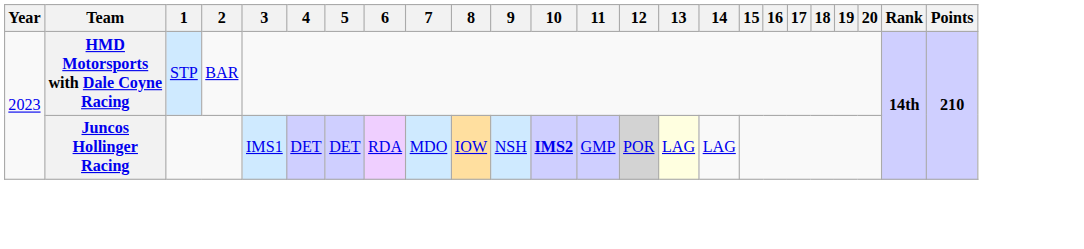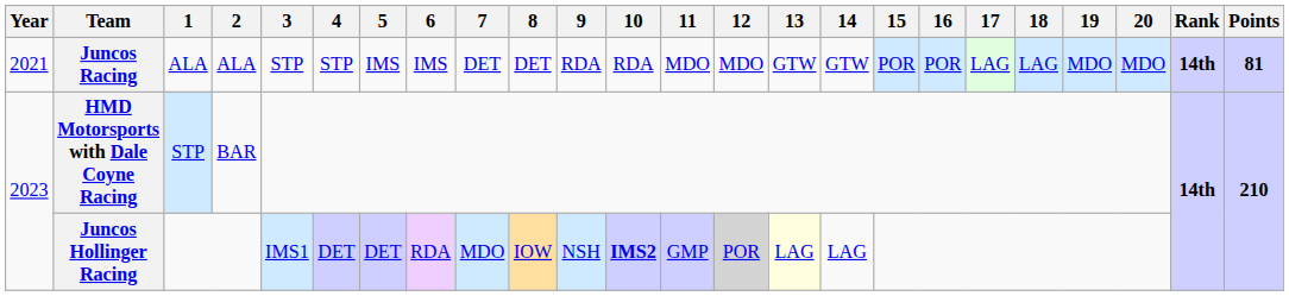 <table class="wikitable" style="text-align:center; font-size:90%">
 <tr>
 <th>Year</th>
 <th>Team</th>
 <th>1</th>
 <th>2</th>
 <th>3</th>
 <th>4</th>
 <th>5</th>
 <th>6</th>
 <th>7</th>
 <th>8</th>
 <th>9</th>
 <th>10</th>
 <th>11</th>
 <th>12</th>
 <th>13</th>
 <th>14</th>
 <th>15</th>
 <th>16</th>
 <th>17</th>
 <th>18</th>
 <th>19</th>
 <th>20</th>
 <th>Rank</th>
 <th>Points</th>
 </tr>
 <tr>
+<td><a href='#'>2021</a></td>
+<th><a href='#'>Juncos Racing</a></th>
+<td><a href='#'>ALA</a></td>
+<td><a href='#'>ALA</a></td>
+<td><a href='#'>STP</a></td>
+<td><a href='#'>STP</a></td>
+<td><a href='#'>IMS</a></td>
+<td><a href='#'>IMS</a></td>
+<td><a href='#'>DET</a></td>
+<td><a href='#'>DET</a></td>
+<td><a href='#'>RDA</a></td>
+<td><a href='#'>RDA</a></td>
+<td><a href='#'>MDO</a></td>
+<td><a href='#'>MDO</a></td>
+<td><a href='#'>GTW</a></td>
+<td><a href='#'>GTW</a></td>
+<td style="background:#CFEAFF;"><a href='#'>POR</a><br></td>
+<td style="background:#CFEAFF;"><a href='#'>POR</a><br></td>
+<td style="background:#DFFFDF;"><a href='#'>LAG</a><br></td>
+<td style="background:#CFEAFF;"><a href='#'>LAG</a><br></td>
+<td style="background:#CFEAFF;"><a href='#'>MDO</a><br></td>
+<td style="background:#CFEAFF;"><a href='#'>MDO</a><br></td>
+<th style="background:#CFCFFF;">14th</th>
+<th style="background:#CFCFFF;">81</th>
+</tr>
+<tr>
 <td rowspan="2"><a href='#'>2023</a></td>
 <th><a href='#'>HMD Motorsports</a> with <a href='#'>Dale Coyne Racing</a></th>
 <td style="background:#CFEAFF;"><a href='#'>STP</a><br></td>
 <td><a href='#'>BAR</a></td>
 <td colspan="18"></td>
 <th rowspan="2"style="background:#Cfcfff;">14th</th>
 <th rowspan="2"style="background:#CFcfff;">210</th>
 </tr>
 <tr>
 <th><a href='#'>Juncos Hollinger Racing</a></th>
 <td colspan="2"></td>
 <td col style="background:#cfeaff;"><a href='#'>IMS1</a><br></td>
 <td style="background:#cfcfff;"><a href='#'>DET</a><br></td>
 <td style="background:#cfcfff;"><a href='#'>DET</a><br></td>
 <td style="background:#efcfff;"><a href='#'>RDA</a><br></td>
 <td style="background:#cfeaff;"><a href='#'>MDO</a><br></td>
 <td style="background:#ffdf9f;"><a href='#'>IOW</a><br></td>
 <td style="background:#cfeaff;"><a href='#'>NSH</a><br></td>
 <td style="background:#cfcfff;"><strong><a href='#'>IMS2</a><br></strong></td>
 <td style="background:#cfcfff;"><a href='#'>GMP</a><br></td>
 <td style="background: lightgrey;"><a href='#'>POR</a></td>
 <td style="background: lightyellow;"><a href='#'>LAG</a></td>
 <td><a href='#'>LAG</a></td>
 <td colspan=6></td>
 </tr>
 </table>
